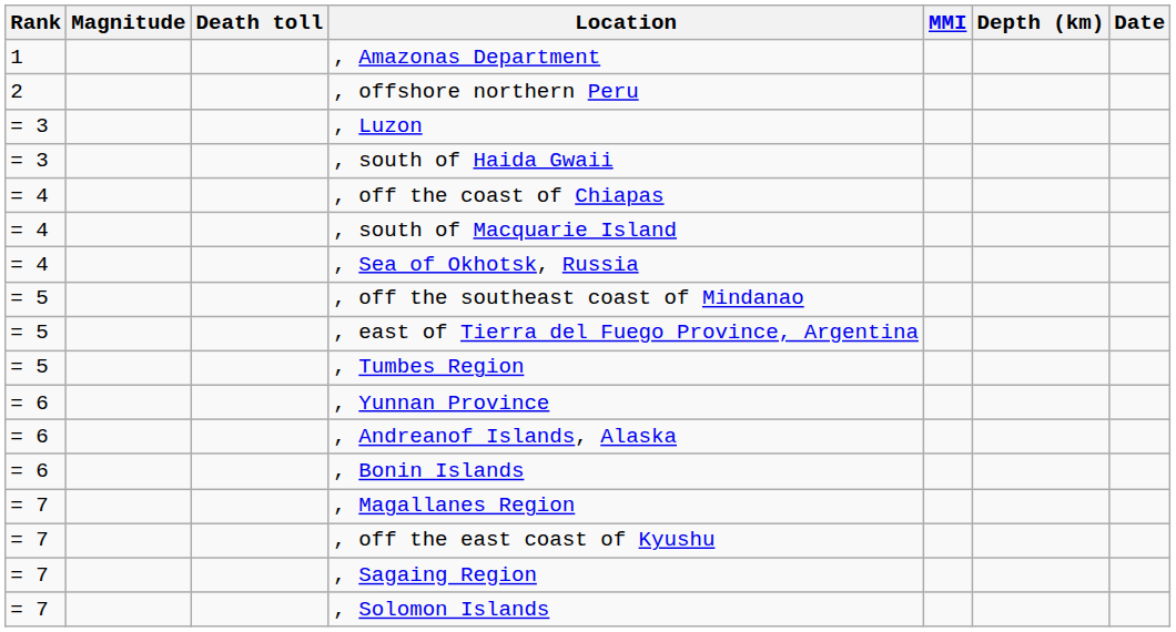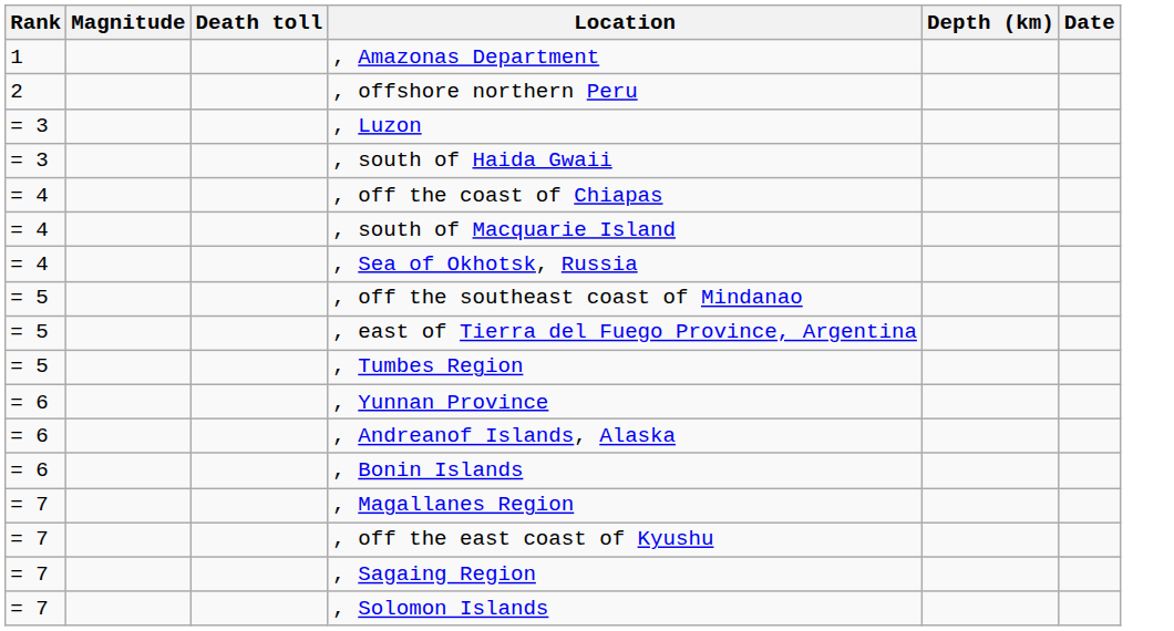 <table class="sortable wikitable" style="font-size:100%;">
 <tr>
 <th>Rank</th>
 <th>Magnitude</th>
 <th>Death toll</th>
 <th>Location</th>
-<th><a href='#'>MMI</a></th>
 <th>Depth (km)</th>
 <th>Date</th>
 </tr>
 <tr>
 <td>1</td>
 <td></td>
 <td></td>
 <td>, <a href='#'>Amazonas Department</a></td>
 <td></td>
 <td></td>
-<td></td>
 </tr>
 <tr>
 <td>2</td>
 <td></td>
 <td></td>
 <td>, offshore northern <a href='#'>Peru</a></td>
-<td></td>
 <td></td>
 <td></td>
 </tr>
 <tr>
 <td>= 3</td>
 <td></td>
 <td></td>
 <td>, <a href='#'>Luzon</a></td>
 <td></td>
 <td></td>
-<td></td>
 </tr>
 <tr>
 <td>= 3</td>
 <td></td>
 <td></td>
 <td>, south of <a href='#'>Haida Gwaii</a></td>
-<td></td>
 <td></td>
 <td></td>
 </tr>
 <tr>
 <td>= 4</td>
 <td></td>
 <td></td>
 <td>, off the coast of <a href='#'>Chiapas</a></td>
 <td></td>
 <td></td>
-<td></td>
 </tr>
 <tr>
 <td>= 4</td>
 <td></td>
 <td></td>
 <td>, south of <a href='#'>Macquarie Island</a></td>
-<td></td>
 <td></td>
 <td></td>
 </tr>
 <tr>
 <td>= 4</td>
 <td></td>
 <td></td>
 <td>, <a href='#'>Sea of Okhotsk</a>, <a href='#'>Russia</a></td>
 <td></td>
 <td></td>
-<td></td>
 </tr>
 <tr>
 <td>= 5</td>
 <td></td>
 <td></td>
 <td>, off the southeast coast of <a href='#'>Mindanao</a></td>
-<td></td>
 <td></td>
 <td></td>
 </tr>
 <tr>
 <td>= 5</td>
 <td></td>
 <td></td>
 <td>, east of <a href='#'>Tierra del Fuego Province, Argentina</a></td>
 <td></td>
 <td></td>
-<td></td>
 </tr>
 <tr>
 <td>= 5</td>
 <td></td>
 <td></td>
 <td>, <a href='#'>Tumbes Region</a></td>
-<td></td>
 <td></td>
 <td></td>
 </tr>
 <tr>
 <td>= 6</td>
 <td></td>
 <td></td>
 <td>, <a href='#'>Yunnan Province</a></td>
 <td></td>
 <td></td>
-<td></td>
 </tr>
 <tr>
 <td>= 6</td>
 <td></td>
 <td></td>
 <td>, <a href='#'>Andreanof Islands</a>, <a href='#'>Alaska</a></td>
-<td></td>
 <td></td>
 <td></td>
 </tr>
 <tr>
 <td>= 6</td>
 <td></td>
 <td></td>
 <td>, <a href='#'>Bonin Islands</a></td>
 <td></td>
 <td></td>
-<td></td>
 </tr>
 <tr>
 <td>= 7</td>
 <td></td>
 <td></td>
 <td>, <a href='#'>Magallanes Region</a></td>
-<td></td>
 <td></td>
 <td></td>
 </tr>
 <tr>
 <td>= 7</td>
 <td></td>
 <td></td>
 <td>, off the east coast of <a href='#'>Kyushu</a></td>
 <td></td>
 <td></td>
-<td></td>
 </tr>
 <tr>
 <td>= 7</td>
 <td></td>
 <td></td>
 <td>, <a href='#'>Sagaing Region</a></td>
-<td></td>
 <td></td>
 <td></td>
 </tr>
 <tr>
 <td>= 7</td>
 <td></td>
 <td></td>
 <td>, <a href='#'>Solomon Islands</a></td>
 <td></td>
 <td></td>
-<td></td>
 </tr>
 </table>
